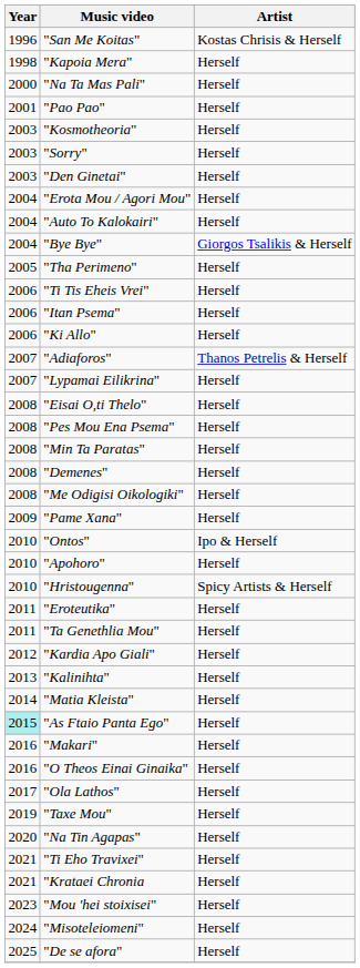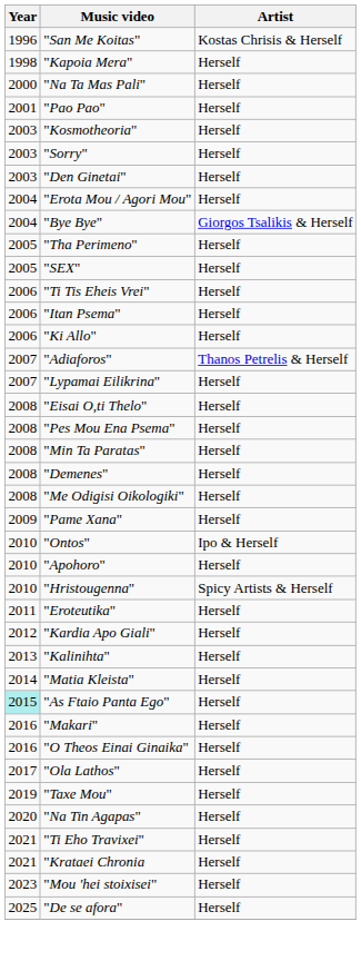 <table class="wikitable">
 <tr style="background:#b0c4de; text-align:center;">
 <th>Year</th>
 <th>Music video</th>
 <th>Artist</th>
 </tr>
 <tr>
 <td>1996</td>
 <td>"<em>San Me Koitas</em>"</td>
 <td>Kostas Chrisis & Herself</td>
 </tr>
 <tr>
 <td>1998</td>
 <td>"<em>Kapoia Mera</em>"</td>
 <td>Herself</td>
 </tr>
 <tr>
 <td>2000</td>
 <td>"<em>Na Ta Mas Pali</em>"</td>
 <td>Herself</td>
 </tr>
 <tr>
 <td>2001</td>
 <td>"<em>Pao Pao</em>"</td>
 <td>Herself</td>
 </tr>
 <tr>
 <td>2003</td>
 <td>"<em>Kosmotheoria</em>"</td>
 <td>Herself</td>
 </tr>
 <tr>
 <td>2003</td>
 <td>"<em>Sorry</em>"</td>
 <td>Herself</td>
 </tr>
 <tr>
 <td>2003</td>
 <td>"<em>Den Ginetai</em>"</td>
 <td>Herself</td>
 </tr>
 <tr>
 <td>2004</td>
 <td>"<em>Erota Mou / Agori Mou</em>"</td>
 <td>Herself</td>
 </tr>
 <tr>
 <td>2004</td>
-<td>"<em>Auto To Kalokairi</em>"</td>
-<td>Herself</td>
-</tr>
-<tr>
-<td>2004</td>
 <td>"<em>Bye Bye</em>"</td>
 <td><a href='#'>Giorgos Tsalikis</a> & Herself</td>
 </tr>
 <tr>
 <td>2005</td>
 <td>"<em>Tha Perimeno</em>"</td>
+<td>Herself</td>
+</tr>
+<tr>
+<td>2005</td>
+<td>"<em>SEX</em>"</td>
 <td>Herself</td>
 </tr>
 <tr>
 <td>2006</td>
 <td>"<em>Ti Tis Eheis Vrei</em>"</td>
 <td>Herself</td>
 </tr>
 <tr>
 <td>2006</td>
 <td>"<em>Itan Psema</em>"</td>
 <td>Herself</td>
 </tr>
 <tr>
 <td>2006</td>
 <td>"<em>Ki Allo</em>"</td>
 <td>Herself</td>
 </tr>
 <tr>
 <td>2007</td>
 <td>"<em>Adiaforos</em>"</td>
 <td><a href='#'>Thanos Petrelis</a> & Herself</td>
 </tr>
 <tr>
 <td>2007</td>
 <td>"<em>Lypamai Eilikrina</em>"</td>
 <td>Herself</td>
 </tr>
 <tr>
 <td>2008</td>
 <td>"<em>Eisai O,ti Thelo</em>"</td>
 <td>Herself</td>
 </tr>
 <tr>
 <td>2008</td>
 <td>"<em>Pes Mou Ena Psema</em>"</td>
 <td>Herself</td>
 </tr>
 <tr>
 <td>2008</td>
 <td>"<em>Min Ta Paratas</em>"</td>
 <td>Herself</td>
 </tr>
 <tr>
 <td>2008</td>
 <td>"<em>Demenes</em>"</td>
 <td>Herself</td>
 </tr>
 <tr>
 <td>2008</td>
 <td>"<em>Me Odigisi Oikologiki</em>"</td>
 <td>Herself</td>
 </tr>
 <tr>
 <td>2009</td>
 <td>"<em>Pame Xana</em>"</td>
 <td>Herself</td>
 </tr>
 <tr>
 <td>2010</td>
 <td>"<em>Ontos</em>"</td>
 <td>Ipo & Herself</td>
 </tr>
 <tr>
 <td>2010</td>
 <td>"<em>Apohoro</em>"</td>
 <td>Herself</td>
 </tr>
 <tr>
 <td>2010</td>
 <td>"<em>Hristougenna</em>"</td>
 <td>Spicy Artists & Herself</td>
 </tr>
 <tr>
 <td>2011</td>
 <td>"<em>Eroteutika</em>"</td>
 <td>Herself</td>
 </tr>
 <tr>
-<td>2011</td>
-<td>"<em>Ta Genethlia Mou</em>"</td>
-<td>Herself</td>
-</tr>
-<tr>
 <td>2012</td>
 <td>"<em>Kardia Apo Giali</em>"</td>
 <td>Herself</td>
 </tr>
 <tr>
 <td>2013</td>
 <td>"<em>Kalinihta</em>"</td>
 <td>Herself</td>
 </tr>
 <tr>
 <td>2014</td>
 <td>"<em>Matia Kleista</em>"</td>
 <td>Herself</td>
 </tr>
 <tr>
 <td style="background: paleturquoise;">2015</td>
 <td>"<em>As Ftaio Panta Ego</em>"</td>
 <td>Herself</td>
 </tr>
 <tr>
 <td>2016</td>
 <td>"<em>Makari</em>"</td>
 <td>Herself</td>
 </tr>
 <tr>
 <td>2016</td>
 <td>"<em>O Theos Einai Ginaika</em>"</td>
 <td>Herself</td>
 </tr>
 <tr>
 <td>2017</td>
 <td>"<em>Ola Lathos</em>"</td>
 <td>Herself</td>
 </tr>
 <tr>
 <td>2019</td>
 <td>"<em>Taxe Mou</em>"</td>
 <td>Herself</td>
 </tr>
 <tr>
 <td>2020</td>
 <td>"<em>Na Tin Agapas</em>"</td>
 <td>Herself</td>
 </tr>
 <tr>
 <td>2021</td>
 <td>"<em>Ti Eho Travixei</em>"</td>
 <td>Herself</td>
 </tr>
 <tr>
 <td>2021</td>
 <td>"<em>Krataei Chronia</em></td>
 <td>Herself</td>
 </tr>
 <tr>
 <td>2023</td>
 <td>"<em>Mou 'hei stoixisei</em>"</td>
 <td>Herself</td>
 </tr>
 <tr>
-<td>2024</td>
-<td>"<em>Misoteleiomeni</em>"</td>
-<td>Herself</td>
-</tr>
-<tr>
 <td>2025</td>
 <td>"<em>De se afora</em>"</td>
 <td>Herself</td>
 </tr>
 <tr>
 </tr>
 </table>
